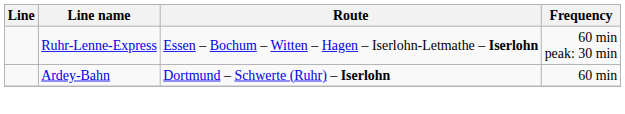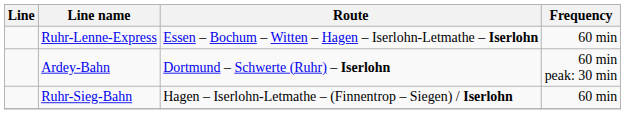 <table class="wikitable">
 <tr>
 <th>Line</th>
 <th>Line name</th>
 <th>Route</th>
 <th>Frequency</th>
 </tr>
 <tr>
 <td></td>
 <td><a href='#'>Ruhr-Lenne-Express</a></td>
 <td><a href='#'>Essen</a> – <a href='#'>Bochum</a> – <a href='#'>Witten</a> – <a href='#'>Hagen</a> – Iserlohn-Letmathe – <strong>Iserlohn</strong></td>
-<td align="right">60 min<br>peak: 30 min</td>
+<td align="right">60 min</td>
 </tr>
 <tr>
 <td></td>
 <td><a href='#'>Ardey-Bahn</a></td>
 <td><a href='#'>Dortmund</a> – <a href='#'>Schwerte (Ruhr)</a> – <strong>Iserlohn</strong></td>
+<td align="right">60 min<br>peak: 30 min</td>
+</tr>
+<tr>
+<td></td>
+<td><a href='#'>Ruhr-Sieg-Bahn</a></td>
+<td>Hagen – Iserlohn-Letmathe – (Finnentrop – Siegen) / <strong>Iserlohn</strong></td>
 <td align="right">60 min</td>
 </tr>
 <tr>
 </tr>
 </table>
